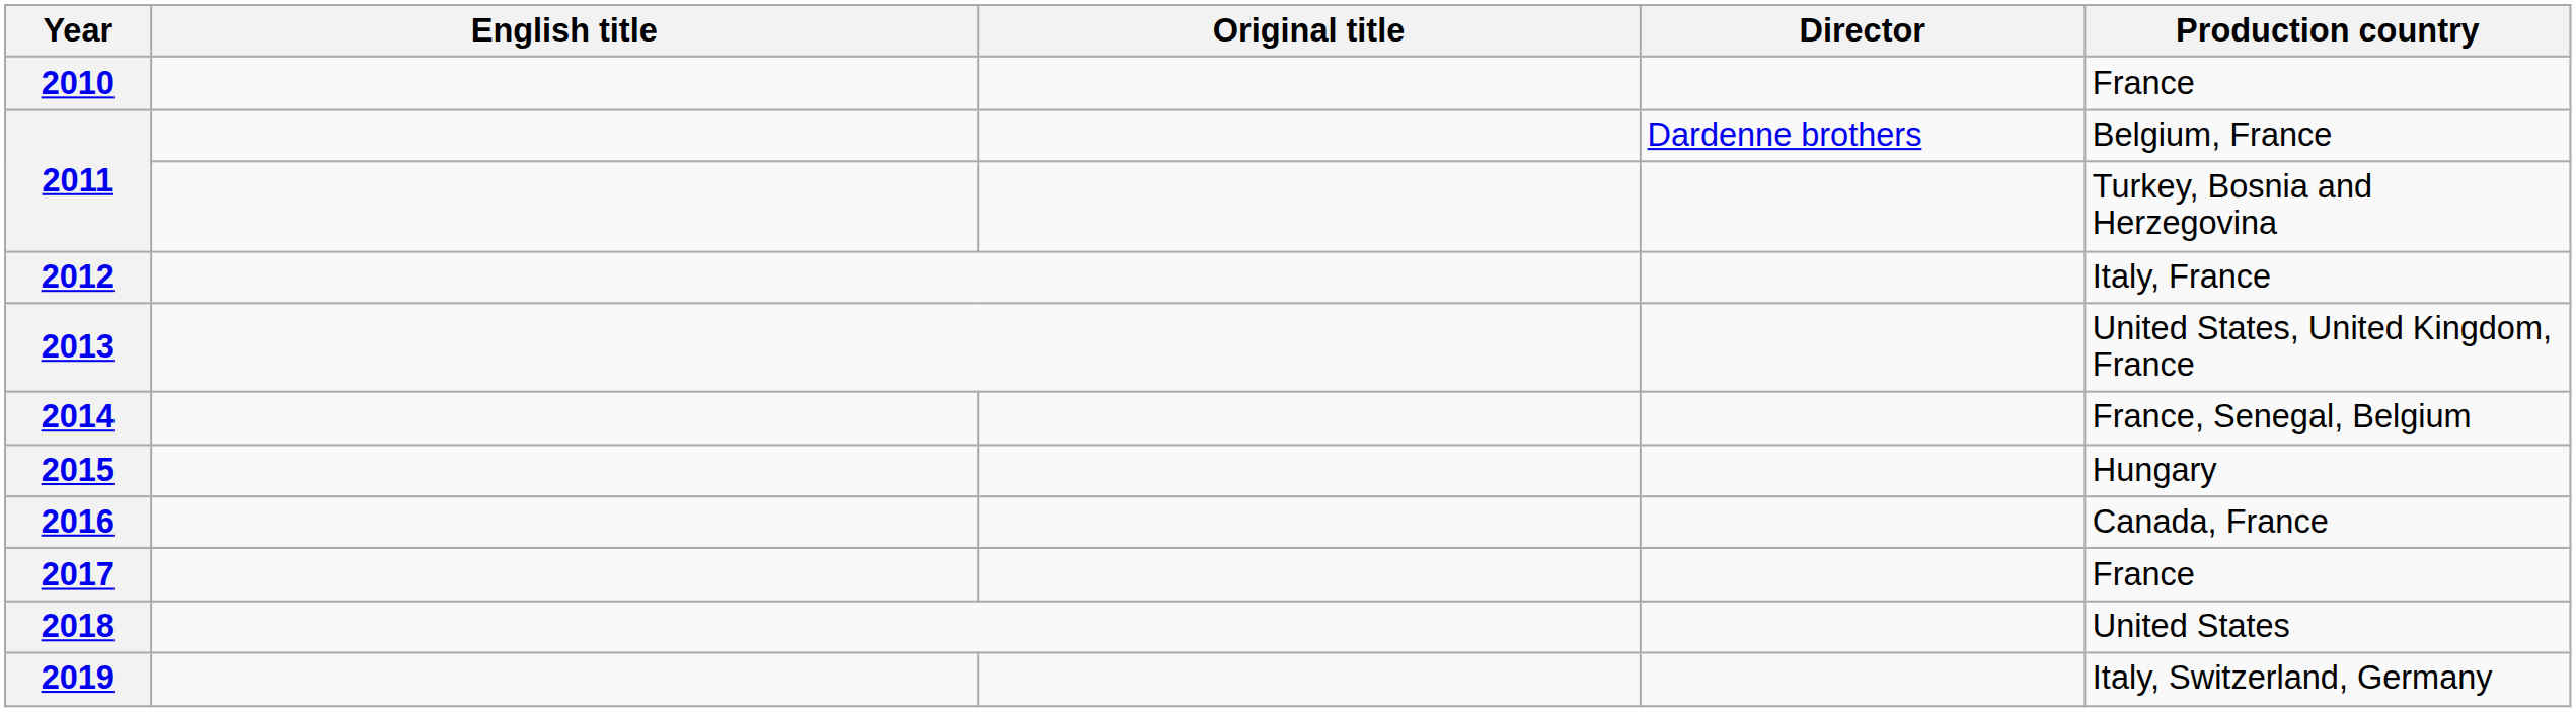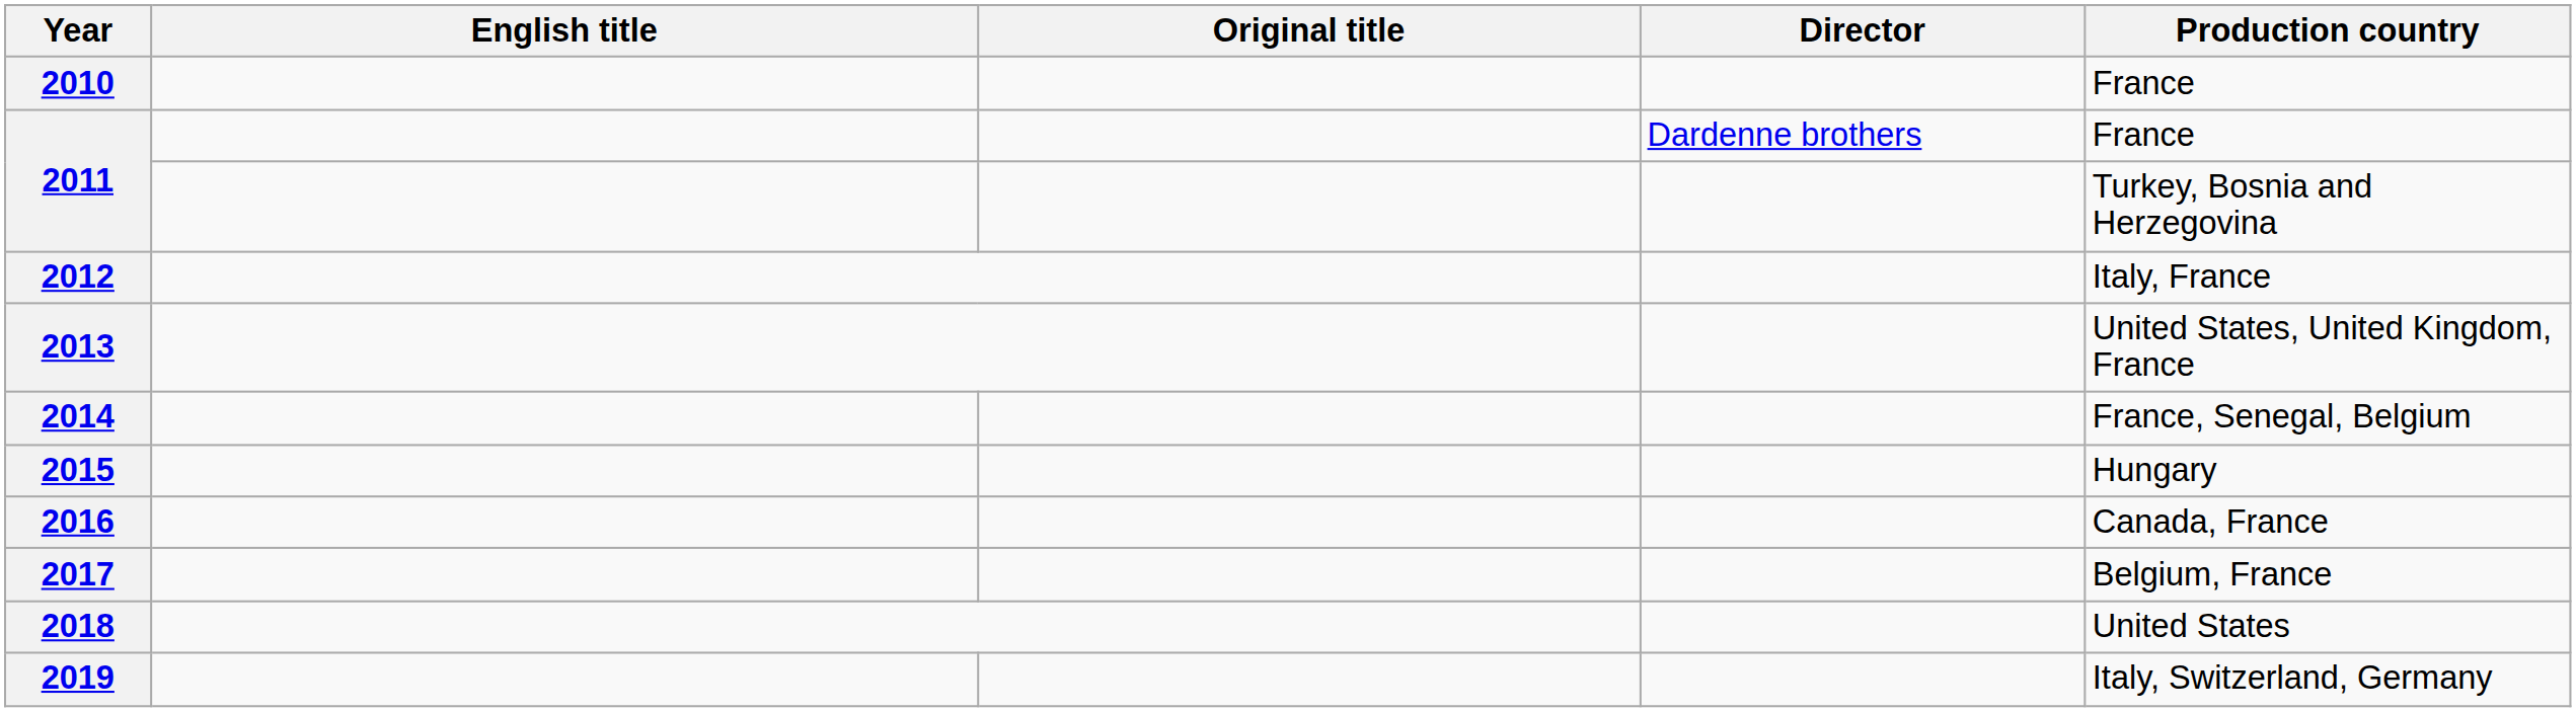 <table class="wikitable unsortable">
 <tr>
 <th scope="col" style="width:1%;">Year</th>
 <th scope="col" style="width:10%;">English title</th>
 <th scope="col" style="width:8%;">Original title</th>
 <th scope="col" style="width:5%;">Director</th>
 <th scope="col" style="width:5%;" class="unsortable">Production country</th>
 </tr>
 <tr>
 <th style="text-align:center;"><a href='#'>2010</a></th>
 <td></td>
 <td></td>
 <td></td>
 <td>France</td>
 </tr>
 <tr>
 <th rowspan="2" style="text-align:center;"><a href='#'>2011</a></th>
 <td></td>
 <td></td>
 <td><a href='#'>Dardenne brothers</a></td>
-<td>Belgium, France</td>
+<td>France</td>
 </tr>
 <tr>
 <td></td>
 <td></td>
 <td></td>
 <td>Turkey, Bosnia and Herzegovina</td>
 </tr>
 <tr>
 <th style="text-align:center;"><a href='#'>2012</a></th>
 <td colspan="2"></td>
 <td></td>
 <td>Italy, France</td>
 </tr>
 <tr>
 <th style="text-align:center;"><a href='#'>2013</a></th>
 <td colspan="2"></td>
 <td></td>
 <td>United States, United Kingdom, France</td>
 </tr>
 <tr>
 <th style="text-align:center;"><a href='#'>2014</a></th>
 <td></td>
 <td></td>
 <td></td>
 <td>France, Senegal, Belgium</td>
 </tr>
 <tr>
 <th style="text-align:center;"><a href='#'>2015</a></th>
 <td></td>
 <td></td>
 <td></td>
 <td>Hungary</td>
 </tr>
 <tr>
 <th style="text-align:center;"><a href='#'>2016</a></th>
 <td></td>
 <td></td>
 <td></td>
 <td>Canada, France</td>
 </tr>
 <tr>
 <th style="text-align:center;"><a href='#'>2017</a></th>
 <td></td>
 <td></td>
 <td></td>
-<td>France</td>
+<td>Belgium, France</td>
 </tr>
 <tr>
 <th style="text-align:center;"><a href='#'>2018</a></th>
 <td colspan="2"></td>
 <td></td>
 <td>United States</td>
 </tr>
 <tr>
 <th style="text-align:center;"><a href='#'>2019</a></th>
 <td></td>
 <td></td>
 <td></td>
 <td>Italy, Switzerland, Germany</td>
 </tr>
 </table>
